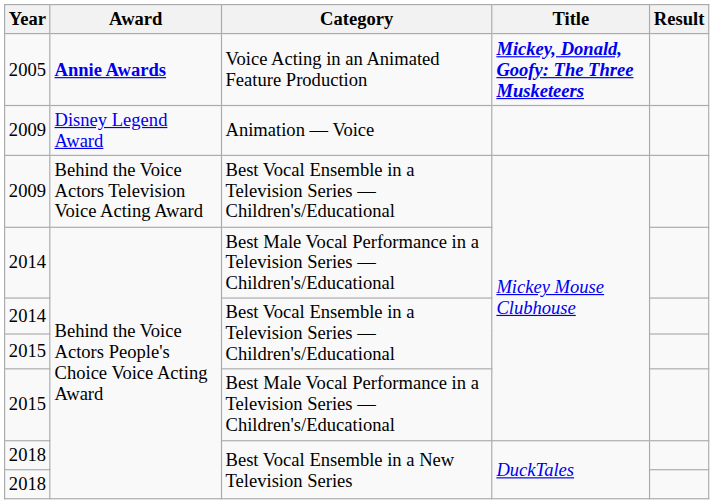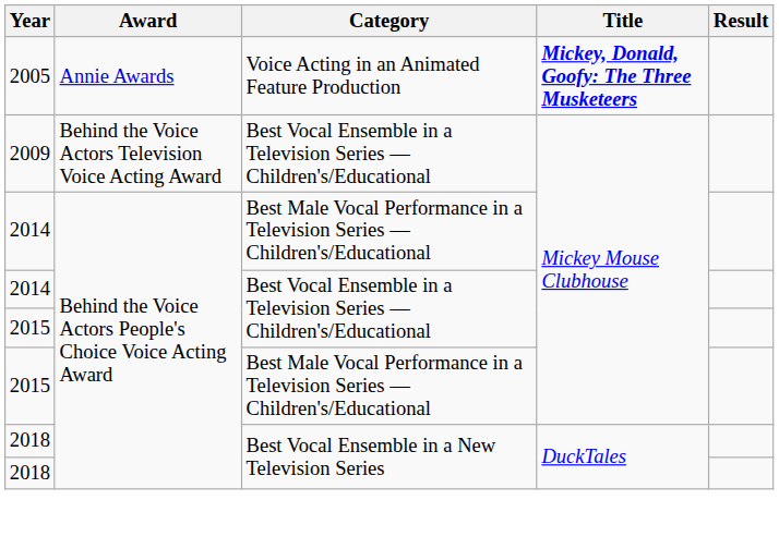 <table class="wikitable sortable">
 <tr>
 <th>Year</th>
 <th>Award</th>
 <th>Category</th>
 <th>Title</th>
 <th>Result</th>
 </tr>
 <tr>
 <td>2005</td>
-<td><strong><a href='#'>Annie Awards</a></strong></td>
+<td><a href='#'>Annie Awards</a></td>
 <td>Voice Acting in an Animated Feature Production</td>
 <td><strong><em><a href='#'>Mickey, Donald, Goofy: The Three Musketeers</a></em></strong></td>
-<td></td>
-</tr>
-<tr>
-<td>2009</td>
-<td><a href='#'>Disney Legend Award</a></td>
-<td>Animation — Voice</td>
-<td></td>
 <td></td>
 </tr>
 <tr>
 <td>2009</td>
 <td>Behind the Voice Actors Television Voice Acting Award</td>
 <td>Best Vocal Ensemble in a Television Series — Children's/Educational</td>
 <td rowspan="5"><em><a href='#'>Mickey Mouse Clubhouse</a></em></td>
 <td></td>
 </tr>
 <tr>
 <td>2014</td>
 <td rowspan="6">Behind the Voice Actors People's Choice Voice Acting Award</td>
 <td>Best Male Vocal Performance in a Television Series — Children's/Educational</td>
 <td></td>
 </tr>
 <tr>
 <td>2014</td>
 <td rowspan="2">Best Vocal Ensemble in a Television Series — Children's/Educational</td>
 <td></td>
 </tr>
 <tr>
 <td>2015</td>
 <td></td>
 </tr>
 <tr>
 <td>2015</td>
 <td>Best Male Vocal Performance in a Television Series — Children's/Educational</td>
 <td></td>
 </tr>
 <tr>
 <td>2018</td>
 <td rowspan="2">Best Vocal Ensemble in a New Television Series</td>
 <td rowspan="2"><em><a href='#'>DuckTales</a></em></td>
 <td></td>
 </tr>
 <tr>
 <td>2018</td>
 <td></td>
 </tr>
 </table>
